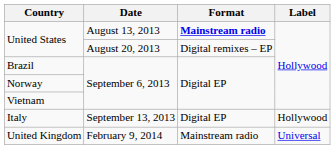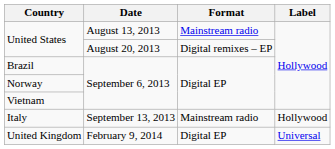 <table class="wikitable plainrowheaders">
 <tr>
 <th scope="col">Country</th>
 <th scope="col">Date</th>
 <th scope="col">Format</th>
 <th scope="col">Label</th>
 </tr>
 <tr>
 <td rowspan="2">United States</td>
 <td>August 13, 2013</td>
-<td><strong><a href='#'>Mainstream radio</a></strong></td>
+<td><a href='#'>Mainstream radio</a></td>
 <td rowspan="5"><a href='#'>Hollywood</a></td>
 </tr>
 <tr>
 <td>August 20, 2013</td>
 <td>Digital remixes – EP</td>
 </tr>
 <tr>
 <td>Brazil</td>
 <td rowspan="3">September 6, 2013</td>
 <td rowspan="3">Digital EP</td>
 </tr>
 <tr>
 <td>Norway</td>
 </tr>
 <tr>
 <td>Vietnam</td>
 </tr>
 <tr>
 <td>Italy</td>
 <td>September 13, 2013</td>
-<td>Digital EP</td>
+<td>Mainstream radio</td>
 <td>Hollywood</td>
 </tr>
 <tr>
 <td>United Kingdom</td>
 <td>February 9, 2014</td>
-<td>Mainstream radio</td>
+<td>Digital EP</td>
 <td><a href='#'>Universal</a></td>
 </tr>
 </table>
